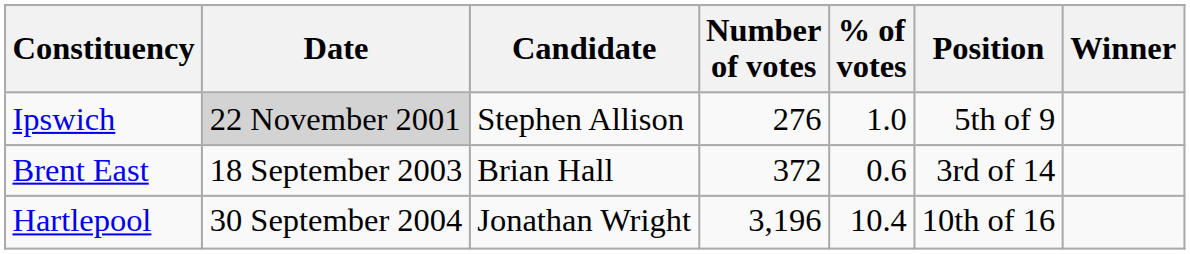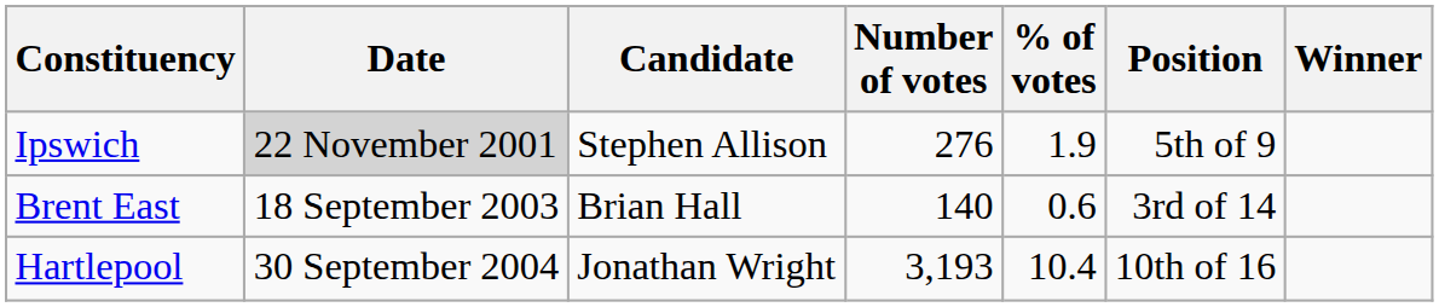 <table class="wikitable sortable">
 <tr style="text-align:center;">
 <th>Constituency</th>
 <th>Date</th>
 <th>Candidate</th>
 <th>Number<br>of votes</th>
 <th>% of<br>votes</th>
 <th>Position</th>
 <th colspan=2>Winner</th>
 </tr>
 <tr>
 <td><a href='#'>Ipswich</a></td>
 <td style="background: lightgrey;">22 November 2001</td>
 <td>Stephen Allison</td>
 <td style="text-align: right; margin-right: 0.5em">276</td>
-<td style="text-align: right; margin-right: 0.5em">1.0</td>
+<td style="text-align: right; margin-right: 0.5em">1.9</td>
 <td style="text-align: right; margin-right: 0.5em">5th of 9</td>
 <td></td>
 </tr>
 <tr>
 <td><a href='#'>Brent East</a></td>
 <td>18 September 2003</td>
 <td>Brian Hall</td>
-<td style="text-align: right; margin-right: 0.5em">372</td>
+<td style="text-align: right; margin-right: 0.5em">140</td>
 <td style="text-align: right; margin-right: 0.5em">0.6</td>
 <td style="text-align: right; margin-right: 0.5em">3rd of 14</td>
 <td></td>
 </tr>
 <tr>
 <td><a href='#'>Hartlepool</a></td>
 <td>30 September 2004</td>
 <td>Jonathan Wright</td>
-<td style="text-align: right; margin-right: 0.5em">3,196</td>
+<td style="text-align: right; margin-right: 0.5em">3,193</td>
 <td style="text-align: right; margin-right: 0.5em">10.4</td>
 <td style="text-align: right; margin-right: 0.5em">10th of 16</td>
 <td></td>
 </tr>
 </table>
